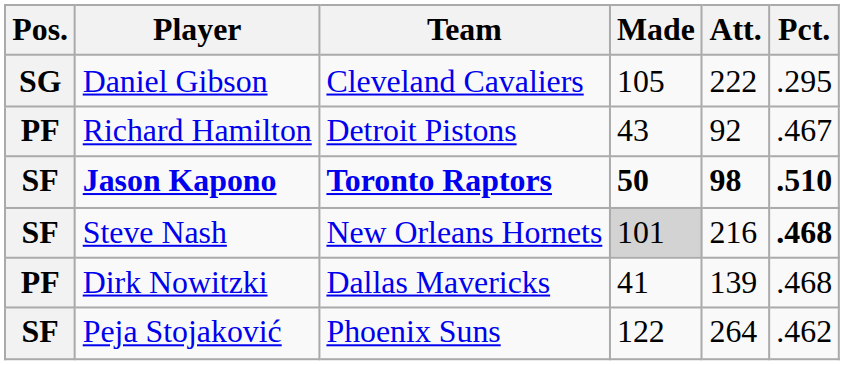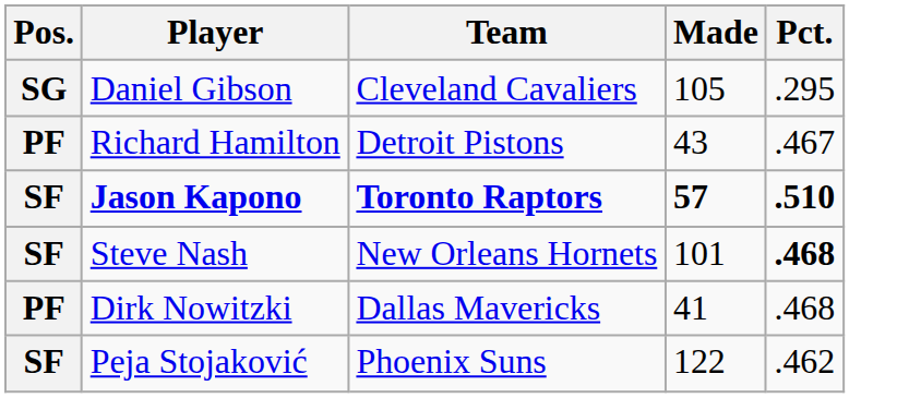 <table class="wikitable">
 <tr>
 <th>Pos.</th>
 <th>Player</th>
 <th>Team</th>
 <th>Made</th>
-<th>Att.</th>
 <th>Pct.</th>
 </tr>
 <tr>
 <th>SG</th>
 <td><a href='#'>Daniel Gibson</a></td>
 <td><a href='#'>Cleveland Cavaliers</a></td>
 <td>105</td>
-<td>222</td>
 <td>.295</td>
 </tr>
 <tr>
 <th>PF</th>
 <td><a href='#'>Richard Hamilton</a></td>
 <td><a href='#'>Detroit Pistons</a></td>
 <td>43</td>
-<td>92</td>
 <td>.467</td>
 </tr>
 <tr>
 <th>SF</th>
 <td><strong><a href='#'>Jason Kapono</a></strong></td>
 <td><strong><a href='#'>Toronto Raptors</a></strong></td>
-<td><strong>50</strong></td>
-<td><strong>98</strong></td>
+<td><strong>57</strong></td>
 <td><strong>.510</strong></td>
 </tr>
 <tr>
 <th>SF</th>
 <td><a href='#'>Steve Nash</a></td>
 <td><a href='#'>New Orleans Hornets</a></td>
-<td style="background: lightgrey;">101</td>
-<td>216</td>
+<td>101</td>
 <td><strong>.468</strong></td>
 </tr>
 <tr>
 <th>PF</th>
 <td><a href='#'>Dirk Nowitzki</a></td>
 <td><a href='#'>Dallas Mavericks</a></td>
 <td>41</td>
-<td>139</td>
 <td>.468</td>
 </tr>
 <tr>
 <th>SF</th>
 <td><a href='#'>Peja Stojaković</a></td>
 <td><a href='#'>Phoenix Suns</a></td>
 <td>122</td>
-<td>264</td>
 <td>.462</td>
 </tr>
 </table>
